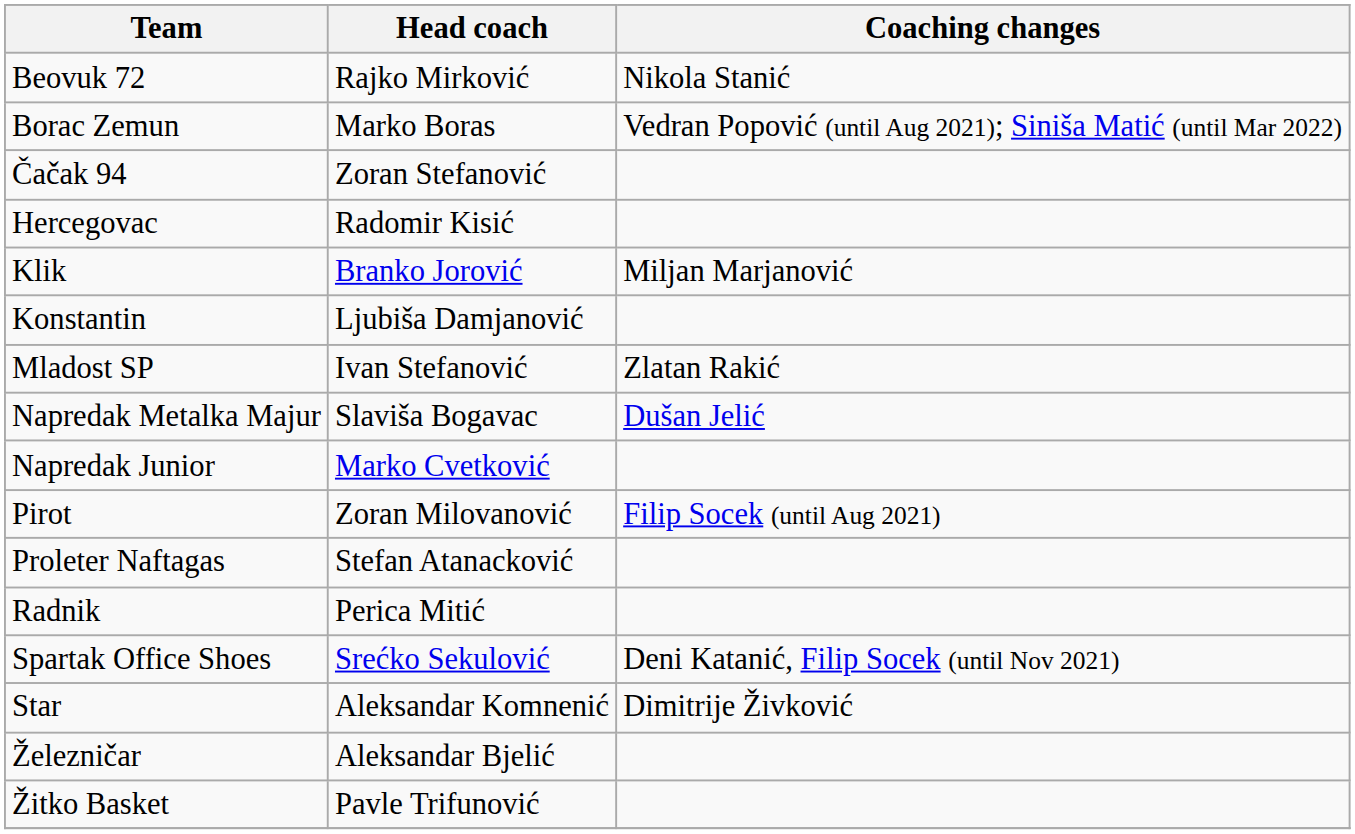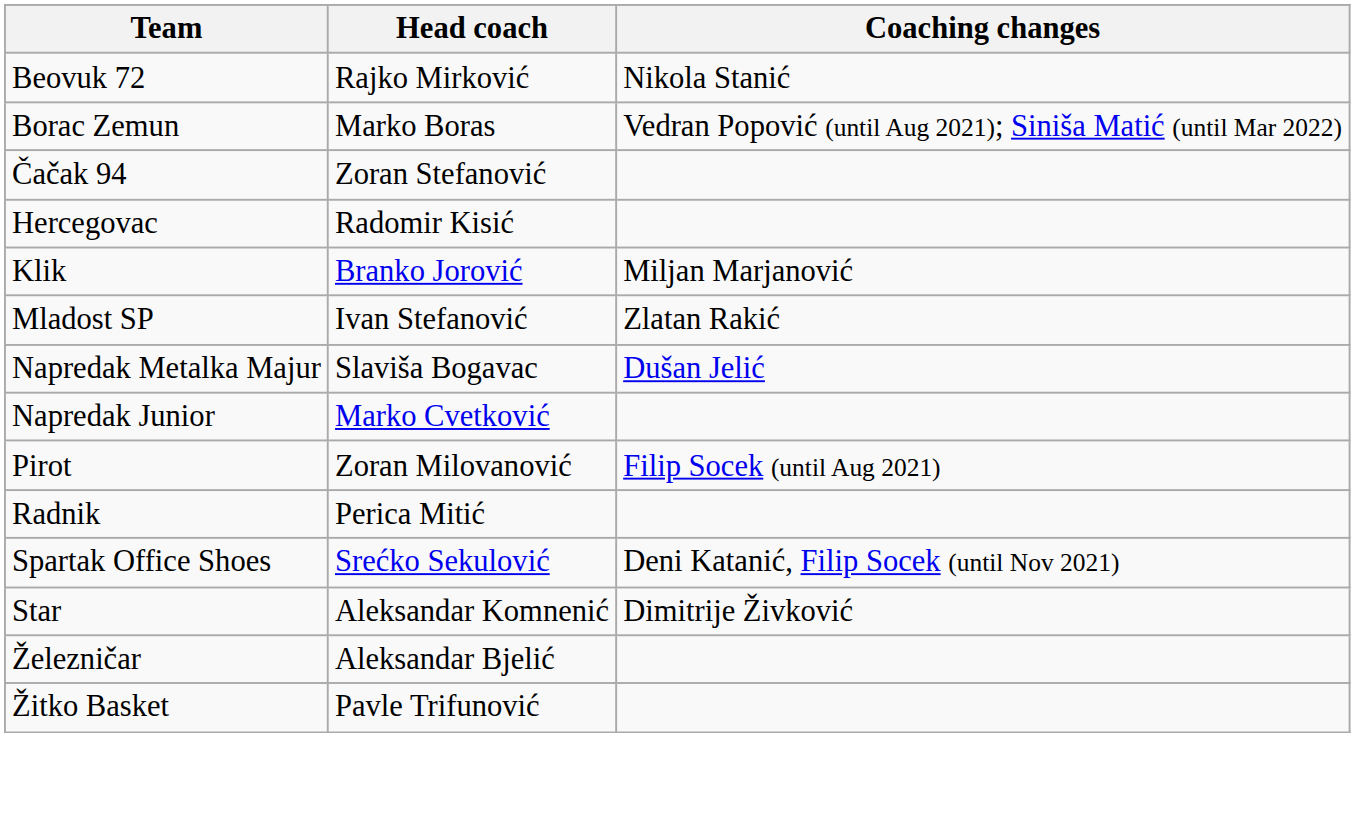 <table class="wikitable sortable">
 <tr>
 <th>Team</th>
 <th>Head coach</th>
 <th>Coaching changes</th>
 </tr>
 <tr>
 <td>Beovuk 72</td>
 <td> Rajko Mirković</td>
 <td>Nikola Stanić</td>
 </tr>
 <tr>
 <td>Borac Zemun</td>
 <td> Marko Boras</td>
 <td>Vedran Popović <small>(until Aug 2021)</small>; <a href='#'>Siniša Matić</a> <small>(until Mar 2022)</small></td>
 </tr>
 <tr>
 <td>Čačak 94</td>
 <td> Zoran Stefanović</td>
 <td></td>
 </tr>
 <tr>
 <td>Hercegovac</td>
 <td> Radomir Kisić</td>
 <td></td>
 </tr>
 <tr>
 <td>Klik</td>
 <td> <a href='#'>Branko Jorović</a></td>
 <td>Miljan Marjanović</td>
 </tr>
 <tr>
-<td>Konstantin</td>
-<td> Ljubiša Damjanović</td>
-<td></td>
-</tr>
-<tr>
 <td>Mladost SP</td>
 <td> Ivan Stefanović</td>
 <td>Zlatan Rakić</td>
 </tr>
 <tr>
 <td>Napredak Metalka Majur</td>
 <td> Slaviša Bogavac</td>
 <td><a href='#'>Dušan Jelić</a></td>
 </tr>
 <tr>
 <td>Napredak Junior</td>
 <td> <a href='#'>Marko Cvetković</a></td>
 <td></td>
 </tr>
 <tr>
 <td>Pirot</td>
 <td> Zoran Milovanović</td>
 <td><a href='#'>Filip Socek</a> <small>(until Aug 2021)</small></td>
-</tr>
-<tr>
-<td>Proleter Naftagas</td>
-<td> Stefan Atanacković</td>
-<td></td>
 </tr>
 <tr>
 <td>Radnik</td>
 <td> Perica Mitić</td>
 <td></td>
 </tr>
 <tr>
 <td>Spartak Office Shoes</td>
 <td> <a href='#'>Srećko Sekulović</a></td>
 <td>Deni Katanić, <a href='#'>Filip Socek</a> <small>(until Nov 2021)</small></td>
 </tr>
 <tr>
 <td>Star</td>
 <td> Aleksandar Komnenić</td>
 <td>Dimitrije Živković</td>
 </tr>
 <tr>
 <td>Železničar</td>
 <td> Aleksandar Bjelić</td>
 <td></td>
 </tr>
 <tr>
 <td>Žitko Basket</td>
 <td> Pavle Trifunović</td>
 <td></td>
 </tr>
 <tr>
 </tr>
 </table>
